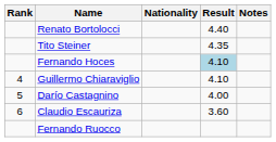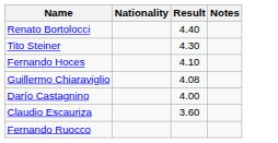 <table class="wikitable sortable" style="text-align:center">
 <tr>
-<th>Rank</th>
 <th>Name</th>
 <th>Nationality</th>
 <th>Result</th>
 <th>Notes</th>
 </tr>
 <tr>
-<td></td>
 <td align=left><a href='#'>Renato Bortolocci</a></td>
 <td align=left></td>
 <td>4.40</td>
 <td></td>
 </tr>
 <tr>
-<td></td>
 <td align=left><a href='#'>Tito Steiner</a></td>
 <td align=left></td>
-<td>4.35</td>
+<td>4.30</td>
 <td></td>
 </tr>
 <tr>
-<td></td>
 <td align=left><a href='#'>Fernando Hoces</a></td>
-<td align=left></td>
-<td style="background: lightblue;">4.10</td>
-<td></td>
-</tr>
-<tr>
-<td>4</td>
-<td align=left><a href='#'>Guillermo Chiaraviglio</a></td>
 <td align=left></td>
 <td>4.10</td>
 <td></td>
 </tr>
 <tr>
-<td>5</td>
+<td align=left><a href='#'>Guillermo Chiaraviglio</a></td>
+<td align=left></td>
+<td>4.08</td>
+<td></td>
+</tr>
+<tr>
 <td align=left><a href='#'>Darío Castagnino</a></td>
 <td align=left></td>
 <td>4.00</td>
 <td></td>
 </tr>
 <tr>
-<td>6</td>
 <td align=left><a href='#'>Claudio Escauriza</a></td>
 <td align=left></td>
 <td>3.60</td>
 <td></td>
 </tr>
 <tr>
-<td></td>
 <td align=left><a href='#'>Fernando Ruocco</a></td>
 <td align=left></td>
 <td></td>
 <td></td>
 </tr>
 </table>
